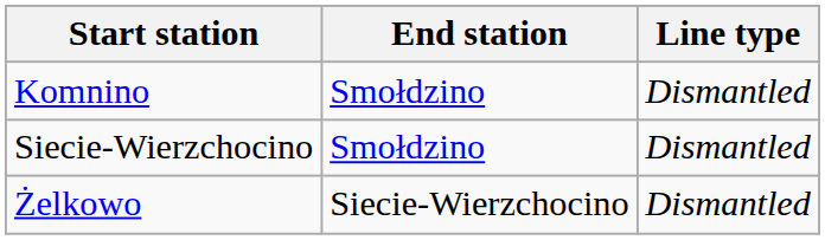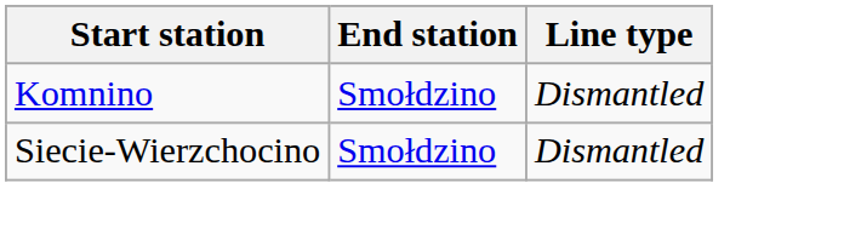 <table class="wikitable">
 <tr>
 <th>Start station</th>
 <th>End station</th>
 <th>Line type</th>
 </tr>
 <tr>
 <td><a href='#'>Komnino</a></td>
 <td><a href='#'>Smołdzino</a></td>
 <td><em>Dismantled</em></td>
 </tr>
 <tr>
 <td>Siecie-Wierzchocino</td>
 <td><a href='#'>Smołdzino</a></td>
 <td><em>Dismantled</em></td>
 </tr>
-<tr>
-<td><a href='#'>Żelkowo</a></td>
-<td>Siecie-Wierzchocino</td>
-<td><em>Dismantled</em></td>
-</tr>
 </table>
